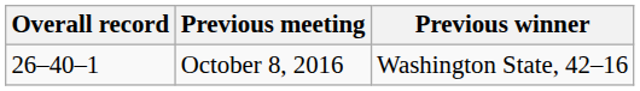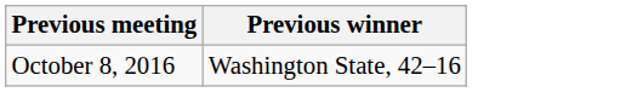 <table class="wikitable">
 <tr>
-<th>Overall record</th>
 <th>Previous meeting</th>
 <th>Previous winner</th>
 </tr>
 <tr>
-<td>26–40–1</td>
 <td>October 8, 2016</td>
 <td>Washington State, 42–16</td>
 </tr>
 </table>
